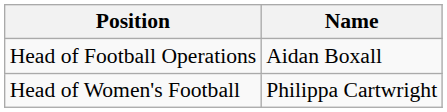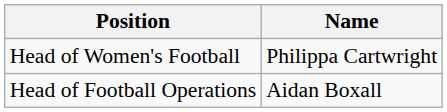 <table class="wikitable">
 <tr>
 <th>Position</th>
 <th>Name</th>
 </tr>
 <tr>
+<td>Head of Women's Football</td>
+<td>Philippa Cartwright</td>
+</tr>
+<tr>
 <td>Head of Football Operations</td>
 <td>Aidan Boxall</td>
 </tr>
-<tr>
-<td>Head of Women's Football</td>
-<td>Philippa Cartwright</td>
-</tr>
 </table>
